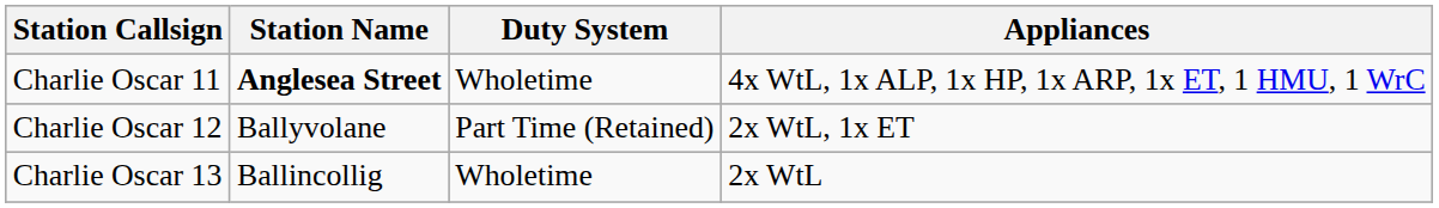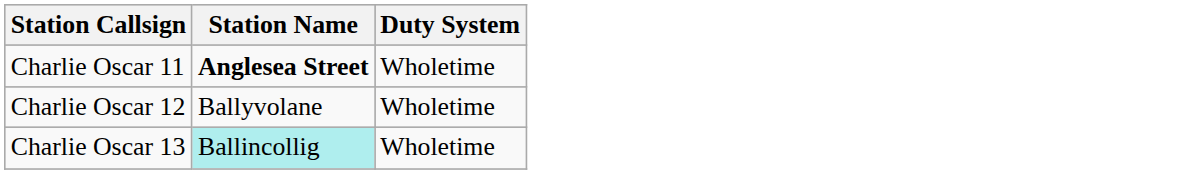 <table class=wikitable>
 <tr valign=bottom>
 <th>Station Callsign</th>
 <th>Station Name</th>
 <th>Duty System</th>
-<th>Appliances</th>
 </tr>
 <tr>
 <td>Charlie Oscar 11</td>
 <td><strong>Anglesea Street</strong></td>
 <td>Wholetime</td>
-<td>4x WtL, 1x ALP, 1x HP, 1x ARP, 1x <a href='#'>ET</a>, 1 <a href='#'>HMU</a>, 1 <a href='#'>WrC</a></td>
 </tr>
 <tr>
 <td>Charlie Oscar 12</td>
 <td>Ballyvolane</td>
-<td>Part Time (Retained)</td>
-<td>2x WtL, 1x ET</td>
+<td>Wholetime</td>
 </tr>
 <tr>
 <td>Charlie Oscar 13</td>
-<td>Ballincollig</td>
+<td style="background: paleturquoise;">Ballincollig</td>
 <td>Wholetime</td>
-<td>2x WtL</td>
 </tr>
 </table>
